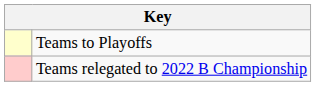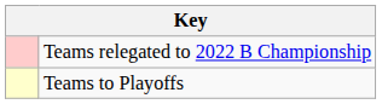 <table class="wikitable" style="text-align: center;">
 <tr>
 <th colspan=2>Key</th>
 </tr>
 <tr>
+<td style="background:#ffcccc; width:20px;"></td>
+<td align=left>Teams relegated to <a href='#'>2022 B Championship</a></td>
+</tr>
+<tr>
 <td style="background:#ffffcc; width:20px;"></td>
 <td align=left>Teams to Playoffs</td>
 </tr>
-<tr>
-<td style="background:#ffcccc; width:20px;"></td>
-<td align=left>Teams relegated to <a href='#'>2022 B Championship</a></td>
-</tr>
 </table>
